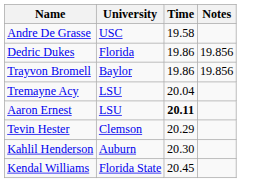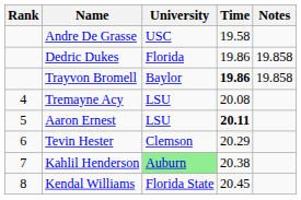 <table class="wikitable sortable" style="text-align:center">
 <tr>
+<th>Rank</th>
 <th>Name</th>
 <th>University</th>
 <th>Time</th>
 <th>Notes</th>
 </tr>
 <tr>
+<td></td>
 <td align=left><a href='#'>Andre De Grasse</a> </td>
 <td align=left><a href='#'>USC</a></td>
 <td>19.58</td>
 <td></td>
 </tr>
 <tr>
+<td></td>
 <td align=left><a href='#'>Dedric Dukes</a></td>
 <td align=left><a href='#'>Florida</a></td>
 <td>19.86</td>
-<td>19.856</td>
+<td>19.858</td>
 </tr>
 <tr>
+<td></td>
 <td align=left><a href='#'>Trayvon Bromell</a></td>
 <td align=left><a href='#'>Baylor</a></td>
-<td>19.86</td>
-<td>19.856</td>
+<td><strong>19.86</strong></td>
+<td>19.858</td>
 </tr>
 <tr>
+<td>4</td>
 <td align=left><a href='#'>Tremayne Acy</a></td>
 <td align="left"><a href='#'>LSU</a></td>
-<td>20.04</td>
+<td>20.08</td>
 <td></td>
 </tr>
 <tr>
+<td>5</td>
 <td align=left><a href='#'>Aaron Ernest</a></td>
 <td align=left><a href='#'>LSU</a></td>
 <td><strong>20.11</strong></td>
 <td></td>
 </tr>
 <tr>
+<td>6</td>
 <td align=left><a href='#'>Tevin Hester</a></td>
 <td align="left"><a href='#'>Clemson</a></td>
 <td>20.29</td>
 <td></td>
 </tr>
 <tr>
+<td>7</td>
 <td align=left><a href='#'>Kahlil Henderson</a></td>
-<td align="left"><a href='#'>Auburn</a></td>
-<td>20.30</td>
+<td align="left" style="background: lightgreen;"><a href='#'>Auburn</a></td>
+<td>20.38</td>
 <td></td>
 </tr>
 <tr>
+<td>8</td>
 <td align=left><a href='#'>Kendal Williams</a></td>
 <td align=left><a href='#'>Florida State</a></td>
 <td>20.45</td>
 <td></td>
 </tr>
 </table>
